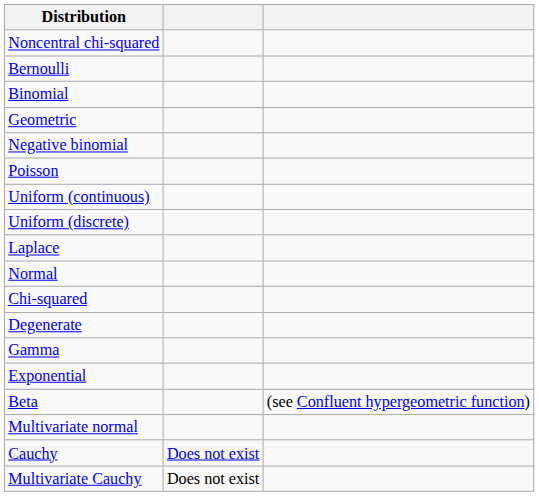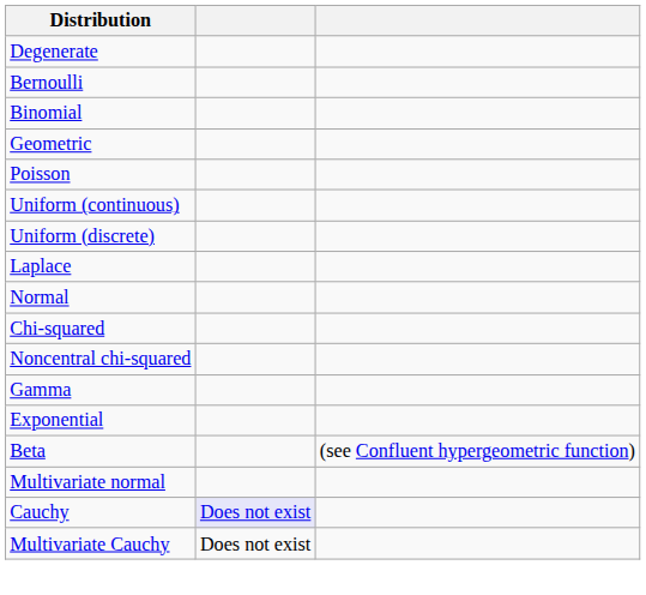 <table class="wikitable" style="padding-left:1.5em;">
 <tr>
 <th>Distribution</th>
 <th></th>
 <th></th>
 </tr>
 <tr>
-<td><a href='#'>Noncentral chi-squared</a></td>
+<td><a href='#'>Degenerate</a></td>
 <td></td>
 <td></td>
 </tr>
 <tr>
 <td><a href='#'>Bernoulli</a></td>
 <td></td>
 <td></td>
 </tr>
 <tr>
 <td><a href='#'>Binomial</a></td>
 <td></td>
 <td></td>
 </tr>
 <tr>
 <td><a href='#'>Geometric</a></td>
-<td></td>
-<td></td>
-</tr>
-<tr>
-<td><a href='#'>Negative binomial</a></td>
 <td></td>
 <td></td>
 </tr>
 <tr>
 <td><a href='#'>Poisson</a></td>
 <td></td>
 <td></td>
 </tr>
 <tr>
 <td><a href='#'>Uniform (continuous)</a></td>
 <td></td>
 <td></td>
 </tr>
 <tr>
 <td><a href='#'>Uniform (discrete)</a></td>
 <td></td>
 <td></td>
 </tr>
 <tr>
 <td><a href='#'>Laplace</a></td>
 <td></td>
 <td></td>
 </tr>
 <tr>
 <td><a href='#'>Normal</a></td>
 <td></td>
 <td></td>
 </tr>
 <tr>
 <td><a href='#'>Chi-squared</a></td>
 <td></td>
 <td></td>
 </tr>
 <tr>
-<td><a href='#'>Degenerate</a></td>
+<td><a href='#'>Noncentral chi-squared</a></td>
 <td></td>
 <td></td>
 </tr>
 <tr>
 <td><a href='#'>Gamma</a></td>
 <td></td>
 <td></td>
 </tr>
 <tr>
 <td><a href='#'>Exponential</a></td>
 <td></td>
 <td></td>
 </tr>
 <tr>
 <td><a href='#'>Beta</a></td>
 <td></td>
 <td> (see <a href='#'>Confluent hypergeometric function</a>)</td>
 </tr>
 <tr>
 <td><a href='#'>Multivariate normal</a></td>
 <td></td>
 <td></td>
 </tr>
 <tr>
 <td><a href='#'>Cauchy</a></td>
-<td><a href='#'>Does not exist</a></td>
+<td style="background: lavender;"><a href='#'>Does not exist</a></td>
 <td></td>
 </tr>
 <tr>
 <td><a href='#'>Multivariate Cauchy</a><br></td>
 <td>Does not exist</td>
 <td></td>
 </tr>
 </table>
